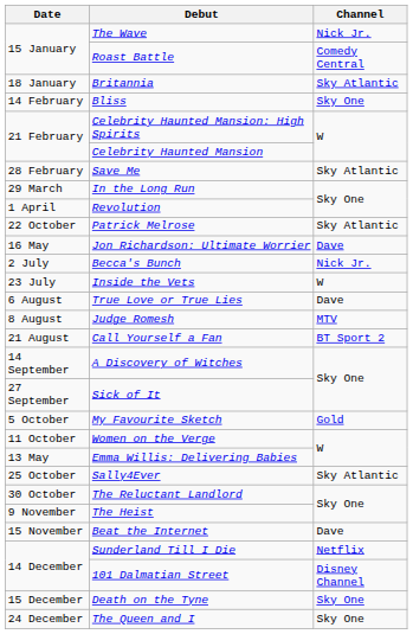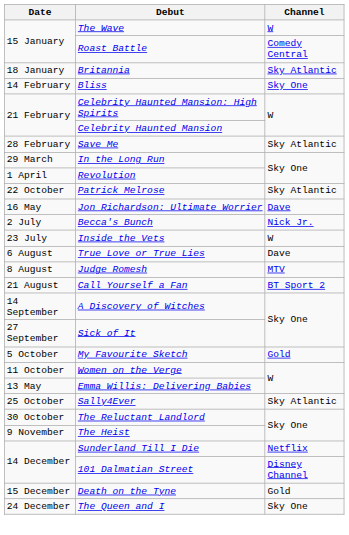 <table class="wikitable">
 <tr>
 <th width=90>Date</th>
 <th width=250>Debut</th>
 <th width=100>Channel</th>
 </tr>
 <tr>
 <td rowspan="2">15 January</td>
 <td><em><a href='#'>The Wave</a></em></td>
-<td><a href='#'>Nick Jr.</a></td>
+<td><a href='#'>W</a></td>
 </tr>
 <tr>
 <td><em><a href='#'>Roast Battle</a></em></td>
 <td><a href='#'>Comedy Central</a></td>
 </tr>
 <tr>
 <td>18 January</td>
 <td><em><a href='#'>Britannia</a></em></td>
 <td><a href='#'>Sky Atlantic</a></td>
 </tr>
 <tr>
 <td>14 February</td>
 <td><em><a href='#'>Bliss</a></em></td>
 <td><a href='#'>Sky One</a></td>
 </tr>
 <tr>
 <td rowspan=2>21 February</td>
 <td><em><a href='#'>Celebrity Haunted Mansion: High Spirits</a></em></td>
 <td rowspan=2>W</td>
 </tr>
 <tr>
 <td><em><a href='#'>Celebrity Haunted Mansion</a></em></td>
 </tr>
 <tr>
 <td>28 February</td>
 <td><em><a href='#'>Save Me</a></em></td>
 <td>Sky Atlantic</td>
 </tr>
 <tr>
 <td>29 March</td>
 <td><em><a href='#'>In the Long Run</a></em></td>
 <td rowspan=2>Sky One</td>
 </tr>
 <tr>
 <td>1 April</td>
 <td><em><a href='#'>Revolution</a></em></td>
 </tr>
 <tr>
 <td>22 October</td>
 <td><em><a href='#'>Patrick Melrose</a></em></td>
 <td>Sky Atlantic</td>
 </tr>
 <tr>
 <td>16 May</td>
 <td><em><a href='#'>Jon Richardson: Ultimate Worrier</a></em></td>
 <td><a href='#'>Dave</a></td>
 </tr>
 <tr>
 <td>2 July</td>
 <td><em><a href='#'>Becca's Bunch</a></em></td>
 <td><a href='#'>Nick Jr.</a></td>
 </tr>
 <tr>
 <td>23 July</td>
 <td><em><a href='#'>Inside the Vets</a></em></td>
 <td>W</td>
 </tr>
 <tr>
 <td>6 August</td>
 <td><em><a href='#'>True Love or True Lies</a></em></td>
 <td>Dave</td>
 </tr>
 <tr>
 <td>8 August</td>
 <td><em><a href='#'>Judge Romesh</a></em></td>
 <td><a href='#'>MTV</a></td>
 </tr>
 <tr>
 <td>21 August</td>
 <td><em><a href='#'>Call Yourself a Fan</a></em></td>
 <td><a href='#'>BT Sport 2</a></td>
 </tr>
 <tr>
 <td>14 September</td>
 <td><em><a href='#'>A Discovery of Witches</a></em></td>
 <td rowspan="2">Sky One</td>
 </tr>
 <tr>
 <td>27 September</td>
 <td><em><a href='#'>Sick of It</a></em></td>
 </tr>
 <tr>
 <td>5 October</td>
 <td><em><a href='#'>My Favourite Sketch</a></em></td>
 <td><a href='#'>Gold</a></td>
 </tr>
 <tr>
 <td>11 October</td>
 <td><em><a href='#'>Women on the Verge</a></em></td>
 <td rowspan="2">W</td>
 </tr>
 <tr>
 <td>13 May</td>
 <td><em><a href='#'>Emma Willis: Delivering Babies</a></em></td>
 </tr>
 <tr>
 <td>25 October</td>
 <td><em><a href='#'>Sally4Ever</a></em></td>
 <td>Sky Atlantic</td>
 </tr>
 <tr>
 <td>30 October</td>
 <td><em><a href='#'>The Reluctant Landlord</a></em></td>
 <td rowspan="2">Sky One</td>
 </tr>
 <tr>
 <td>9 November</td>
 <td><em><a href='#'>The Heist</a></em></td>
 </tr>
 <tr>
-<td>15 November</td>
-<td><em><a href='#'>Beat the Internet</a></em></td>
-<td>Dave</td>
-</tr>
-<tr>
 <td rowspan="2">14 December</td>
 <td><em><a href='#'>Sunderland Till I Die</a></em></td>
 <td><a href='#'>Netflix</a></td>
 </tr>
 <tr>
 <td><em><a href='#'>101 Dalmatian Street</a></em></td>
 <td><a href='#'>Disney Channel</a></td>
 </tr>
 <tr>
 <td>15 December</td>
 <td><em><a href='#'>Death on the Tyne</a></em></td>
-<td><a href='#'>Sky One</a></td>
+<td>Gold</td>
 </tr>
 <tr>
 <td>24 December</td>
 <td><em><a href='#'>The Queen and I</a></em></td>
 <td>Sky One</td>
 </tr>
 </table>
